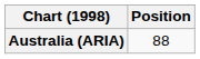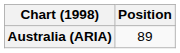 <table class="wikitable plainrowheaders" style="text-align:center">
 <tr>
 <th scope="col">Chart (1998)</th>
 <th scope="col">Position</th>
 </tr>
 <tr>
 <th scope="row">Australia (ARIA)</th>
-<td>88</td>
+<td>89</td>
 </tr>
 </table>
